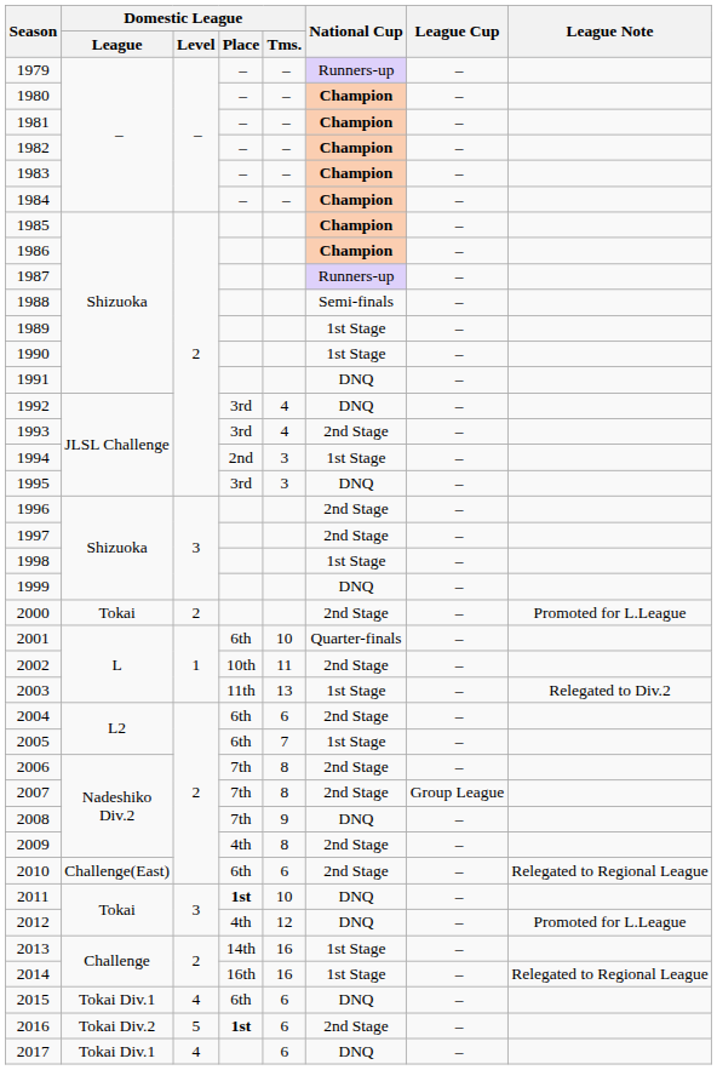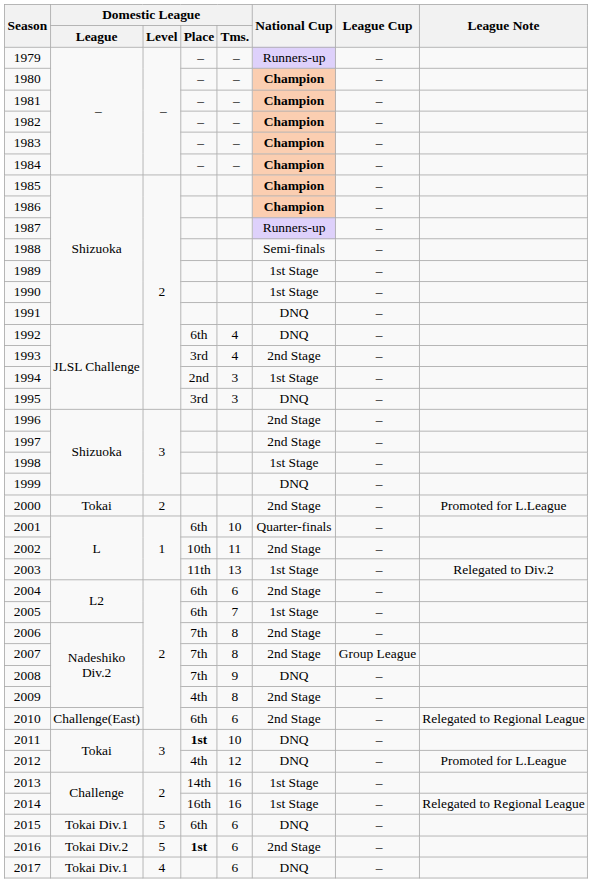 <table class="wikitable"  style="text-align:center;">
 <tr style="background:#f0f6fa;">
 <th rowspan="2">Season</th>
 <th colspan="4">Domestic League</th>
 <th rowspan="2">National Cup</th>
 <th rowspan="2">League Cup</th>
 <th rowspan="2">League Note</th>
 </tr>
 <tr>
 <th>League</th>
 <th>Level</th>
 <th>Place</th>
 <th>Tms.</th>
 </tr>
 <tr>
 <td>1979</td>
 <td rowspan="6"> –</td>
 <td rowspan="6"> –</td>
 <td> –</td>
 <td> –</td>
 <td style="background-color:#DED1FB">Runners-up</td>
 <td> –</td>
 <td></td>
 </tr>
 <tr>
 <td>1980</td>
 <td> –</td>
 <td> –</td>
 <td style="background-color:#FBCEB1"><strong>Champion</strong></td>
 <td> –</td>
 <td></td>
 </tr>
 <tr>
 <td>1981</td>
 <td> –</td>
 <td> –</td>
 <td style="background-color:#FBCEB1"><strong>Champion</strong></td>
 <td> –</td>
 <td></td>
 </tr>
 <tr>
 <td>1982</td>
 <td> –</td>
 <td> –</td>
 <td style="background-color:#FBCEB1"><strong>Champion</strong></td>
 <td> –</td>
 <td></td>
 </tr>
 <tr>
 <td>1983</td>
 <td> –</td>
 <td> –</td>
 <td style="background-color:#FBCEB1"><strong>Champion</strong></td>
 <td> –</td>
 <td></td>
 </tr>
 <tr>
 <td>1984</td>
 <td> –</td>
 <td> –</td>
 <td style="background-color:#FBCEB1"><strong>Champion</strong></td>
 <td> –</td>
 <td></td>
 </tr>
 <tr>
 <td>1985</td>
 <td rowspan="7">Shizuoka</td>
 <td rowspan="11">2</td>
 <td></td>
 <td></td>
 <td style="background-color:#FBCEB1"><strong>Champion</strong></td>
 <td> –</td>
 <td></td>
 </tr>
 <tr>
 <td>1986</td>
 <td></td>
 <td></td>
 <td style="background-color:#FBCEB1"><strong>Champion</strong></td>
 <td> –</td>
 <td></td>
 </tr>
 <tr>
 <td>1987</td>
 <td></td>
 <td></td>
 <td style="background-color:#DED1FB">Runners-up</td>
 <td> –</td>
 <td></td>
 </tr>
 <tr>
 <td>1988</td>
 <td></td>
 <td></td>
 <td>Semi-finals</td>
 <td> –</td>
 <td></td>
 </tr>
 <tr>
 <td>1989</td>
 <td></td>
 <td></td>
 <td>1st Stage</td>
 <td> –</td>
 <td></td>
 </tr>
 <tr>
 <td>1990</td>
 <td></td>
 <td></td>
 <td>1st Stage</td>
 <td> –</td>
 <td></td>
 </tr>
 <tr>
 <td>1991</td>
 <td></td>
 <td></td>
 <td>DNQ</td>
 <td> –</td>
 <td></td>
 </tr>
 <tr>
 <td>1992</td>
 <td rowspan="4">JLSL Challenge</td>
-<td>3rd</td>
+<td>6th</td>
 <td>4</td>
 <td>DNQ</td>
 <td> –</td>
 <td></td>
 </tr>
 <tr>
 <td>1993</td>
 <td>3rd</td>
 <td>4</td>
 <td>2nd Stage</td>
 <td> –</td>
 <td></td>
 </tr>
 <tr>
 <td>1994</td>
 <td>2nd</td>
 <td>3</td>
 <td>1st Stage</td>
 <td> –</td>
 <td></td>
 </tr>
 <tr>
 <td>1995</td>
 <td>3rd</td>
 <td>3</td>
 <td>DNQ</td>
 <td> –</td>
 <td></td>
 </tr>
 <tr>
 <td>1996</td>
 <td rowspan="4">Shizuoka</td>
 <td rowspan="4">3</td>
 <td></td>
 <td></td>
 <td>2nd Stage</td>
 <td> –</td>
 <td></td>
 </tr>
 <tr>
 <td>1997</td>
 <td></td>
 <td></td>
 <td>2nd Stage</td>
 <td> –</td>
 <td></td>
 </tr>
 <tr>
 <td>1998</td>
 <td></td>
 <td></td>
 <td>1st Stage</td>
 <td> –</td>
 <td></td>
 </tr>
 <tr>
 <td>1999</td>
 <td></td>
 <td></td>
 <td>DNQ</td>
 <td> –</td>
 <td></td>
 </tr>
 <tr>
 <td>2000</td>
 <td>Tokai</td>
 <td>2</td>
 <td></td>
 <td></td>
 <td>2nd Stage</td>
 <td> –</td>
 <td>Promoted for L.League</td>
 </tr>
 <tr>
 <td>2001</td>
 <td rowspan="3">L</td>
 <td rowspan="3">1</td>
 <td>6th</td>
 <td>10</td>
 <td>Quarter-finals</td>
 <td> –</td>
 <td></td>
 </tr>
 <tr>
 <td>2002</td>
 <td>10th</td>
 <td>11</td>
 <td>2nd Stage</td>
 <td> –</td>
 <td></td>
 </tr>
 <tr>
 <td>2003</td>
 <td>11th</td>
 <td>13</td>
 <td>1st Stage</td>
 <td> –</td>
 <td>Relegated to Div.2</td>
 </tr>
 <tr>
 <td>2004</td>
 <td rowspan="2">L2</td>
 <td rowspan="7">2</td>
 <td>6th</td>
 <td>6</td>
 <td>2nd Stage</td>
 <td> –</td>
 <td></td>
 </tr>
 <tr>
 <td>2005</td>
 <td>6th</td>
 <td>7</td>
 <td>1st Stage</td>
 <td> –</td>
 <td></td>
 </tr>
 <tr>
 <td>2006</td>
 <td rowspan="4">Nadeshiko<br>Div.2</td>
 <td>7th</td>
 <td>8</td>
 <td>2nd Stage</td>
 <td> –</td>
 <td></td>
 </tr>
 <tr>
 <td>2007</td>
 <td>7th</td>
 <td>8</td>
 <td>2nd Stage</td>
 <td>Group League</td>
 <td></td>
 </tr>
 <tr>
 <td>2008</td>
 <td>7th</td>
 <td>9</td>
 <td>DNQ</td>
 <td> –</td>
 <td></td>
 </tr>
 <tr>
 <td>2009</td>
 <td>4th</td>
 <td>8</td>
 <td>2nd Stage</td>
 <td> –</td>
 <td></td>
 </tr>
 <tr>
 <td>2010</td>
 <td>Challenge(East)</td>
 <td>6th</td>
 <td>6</td>
 <td>2nd Stage</td>
 <td> –</td>
 <td>Relegated to Regional League</td>
 </tr>
 <tr>
 <td>2011</td>
 <td rowspan="2">Tokai</td>
 <td rowspan="2">3</td>
 <td><strong>1st</strong></td>
 <td>10</td>
 <td>DNQ</td>
 <td> –</td>
 <td></td>
 </tr>
 <tr>
 <td>2012</td>
 <td>4th</td>
 <td>12</td>
 <td>DNQ</td>
 <td> –</td>
 <td>Promoted for L.League</td>
 </tr>
 <tr>
 <td>2013</td>
 <td rowspan="2">Challenge</td>
 <td rowspan="2">2</td>
 <td>14th</td>
 <td>16</td>
 <td>1st Stage</td>
 <td> –</td>
 <td></td>
 </tr>
 <tr>
 <td>2014</td>
 <td>16th</td>
 <td>16</td>
 <td>1st Stage</td>
 <td> –</td>
 <td>Relegated to Regional League</td>
 </tr>
 <tr>
 <td>2015</td>
 <td>Tokai Div.1</td>
-<td>4</td>
+<td>5</td>
 <td>6th</td>
 <td>6</td>
 <td>DNQ</td>
 <td> –</td>
 <td></td>
 </tr>
 <tr>
 <td>2016</td>
 <td>Tokai Div.2</td>
 <td>5</td>
 <td><strong>1st</strong></td>
 <td>6</td>
 <td>2nd Stage</td>
 <td> –</td>
 <td></td>
 </tr>
 <tr>
 <td>2017</td>
 <td>Tokai Div.1</td>
 <td>4</td>
 <td></td>
 <td>6</td>
 <td>DNQ</td>
 <td> –</td>
 <td></td>
 </tr>
 </table>
